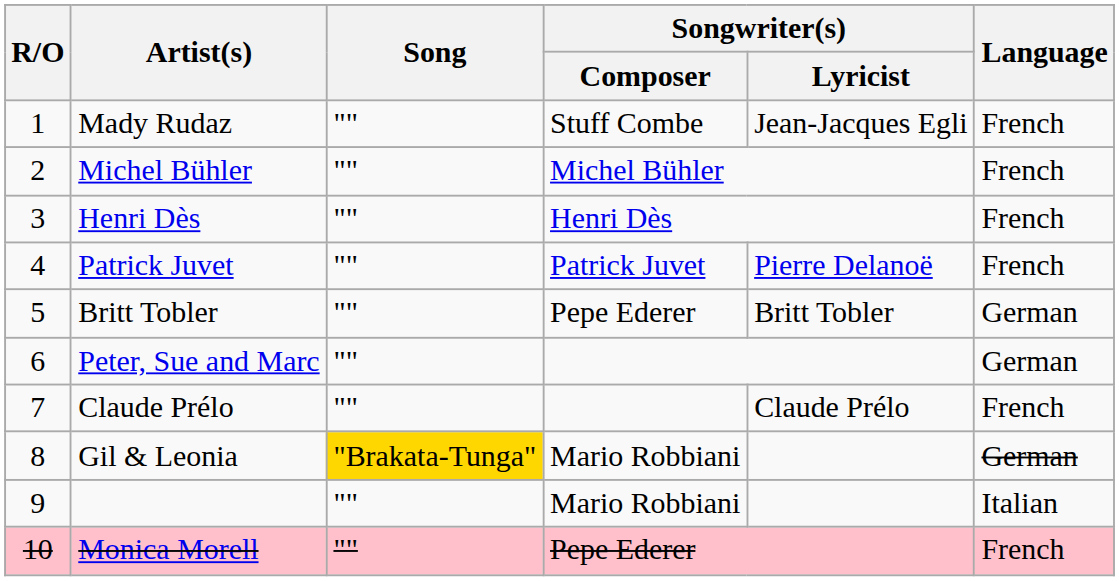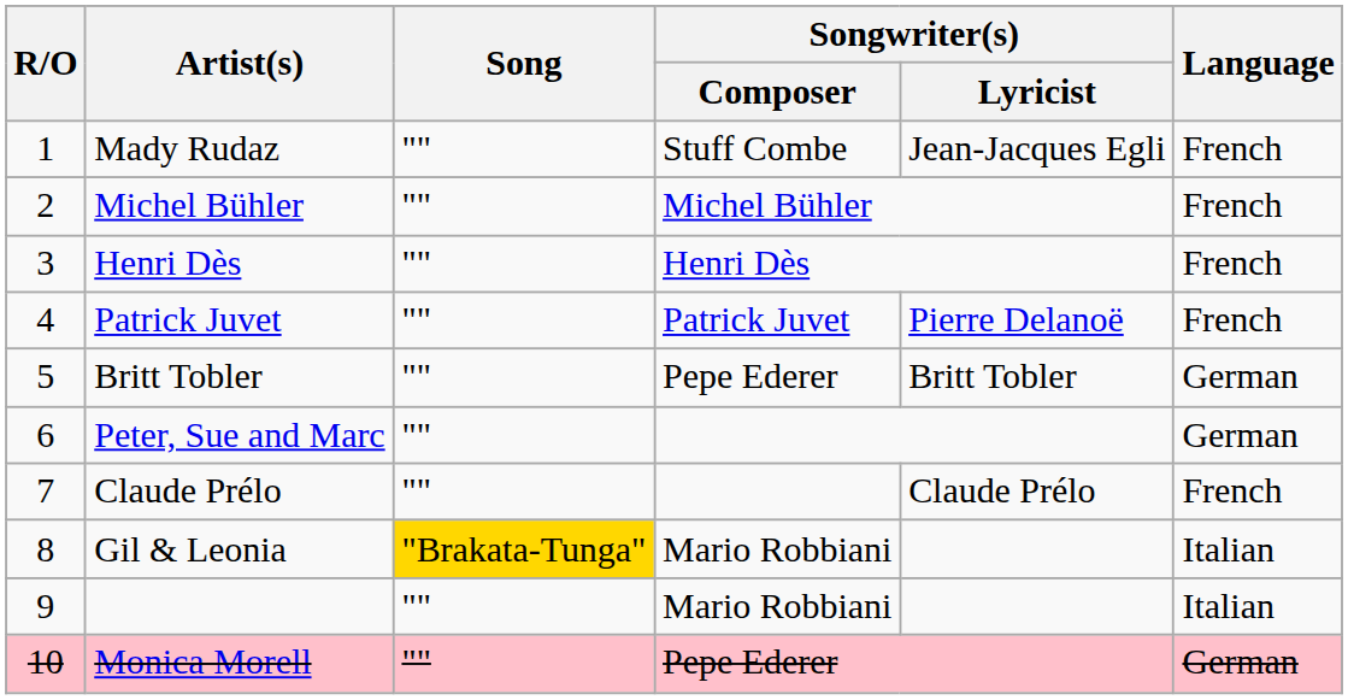 <table class="sortable wikitable" style="margin: 1em auto 1em auto; text-align:left">
 <tr>
 <th rowspan="2">R/O</th>
 <th rowspan="2">Artist(s)</th>
 <th rowspan="2">Song</th>
 <th colspan="2">Songwriter(s)</th>
 <th rowspan="2">Language</th>
 </tr>
 <tr>
 <th>Composer</th>
 <th>Lyricist</th>
 </tr>
 <tr>
 <td align="center">1</td>
 <td>Mady Rudaz</td>
 <td>""</td>
 <td>Stuff Combe</td>
 <td>Jean-Jacques Egli</td>
 <td>French</td>
 </tr>
 <tr>
 <td align="center">2</td>
 <td><a href='#'>Michel Bühler</a></td>
 <td>""</td>
 <td colspan="2"><a href='#'>Michel Bühler</a></td>
 <td>French</td>
 </tr>
 <tr>
 <td align="center">3</td>
 <td><a href='#'>Henri Dès</a></td>
 <td>""</td>
 <td colspan="2"><a href='#'>Henri Dès</a></td>
 <td>French</td>
 </tr>
 <tr>
 <td align="center">4</td>
 <td><a href='#'>Patrick Juvet</a></td>
 <td>""</td>
 <td><a href='#'>Patrick Juvet</a></td>
 <td><a href='#'>Pierre Delanoë</a></td>
 <td>French</td>
 </tr>
 <tr>
 <td align="center">5</td>
 <td>Britt Tobler</td>
 <td>""</td>
 <td>Pepe Ederer</td>
 <td>Britt Tobler</td>
 <td>German</td>
 </tr>
 <tr>
 <td align="center">6</td>
 <td><a href='#'>Peter, Sue and Marc</a></td>
 <td>""</td>
 <td colspan="2"></td>
 <td>German</td>
 </tr>
 <tr>
 <td align="center">7</td>
 <td>Claude Prélo</td>
 <td>""</td>
 <td></td>
 <td>Claude Prélo</td>
 <td>French</td>
 </tr>
 <tr>
 <td align="center">8</td>
 <td>Gil & Leonia</td>
 <td style="background: gold;">"Brakata-Tunga"</td>
 <td>Mario Robbiani</td>
 <td></td>
-<td><s>German</s></td>
+<td>Italian</td>
 </tr>
 <tr>
 <td align="center">9</td>
 <td></td>
 <td>""</td>
 <td>Mario Robbiani</td>
 <td></td>
 <td>Italian</td>
 </tr>
 <tr style="background:pink;">
 <td align="center"><s>10</s></td>
 <td><s><a href='#'>Monica Morell</a></s></td>
 <td><s>""</s></td>
 <td colspan="2"><s>Pepe Ederer</s></td>
-<td>French</td>
+<td><s>German</s></td>
 </tr>
 </table>
